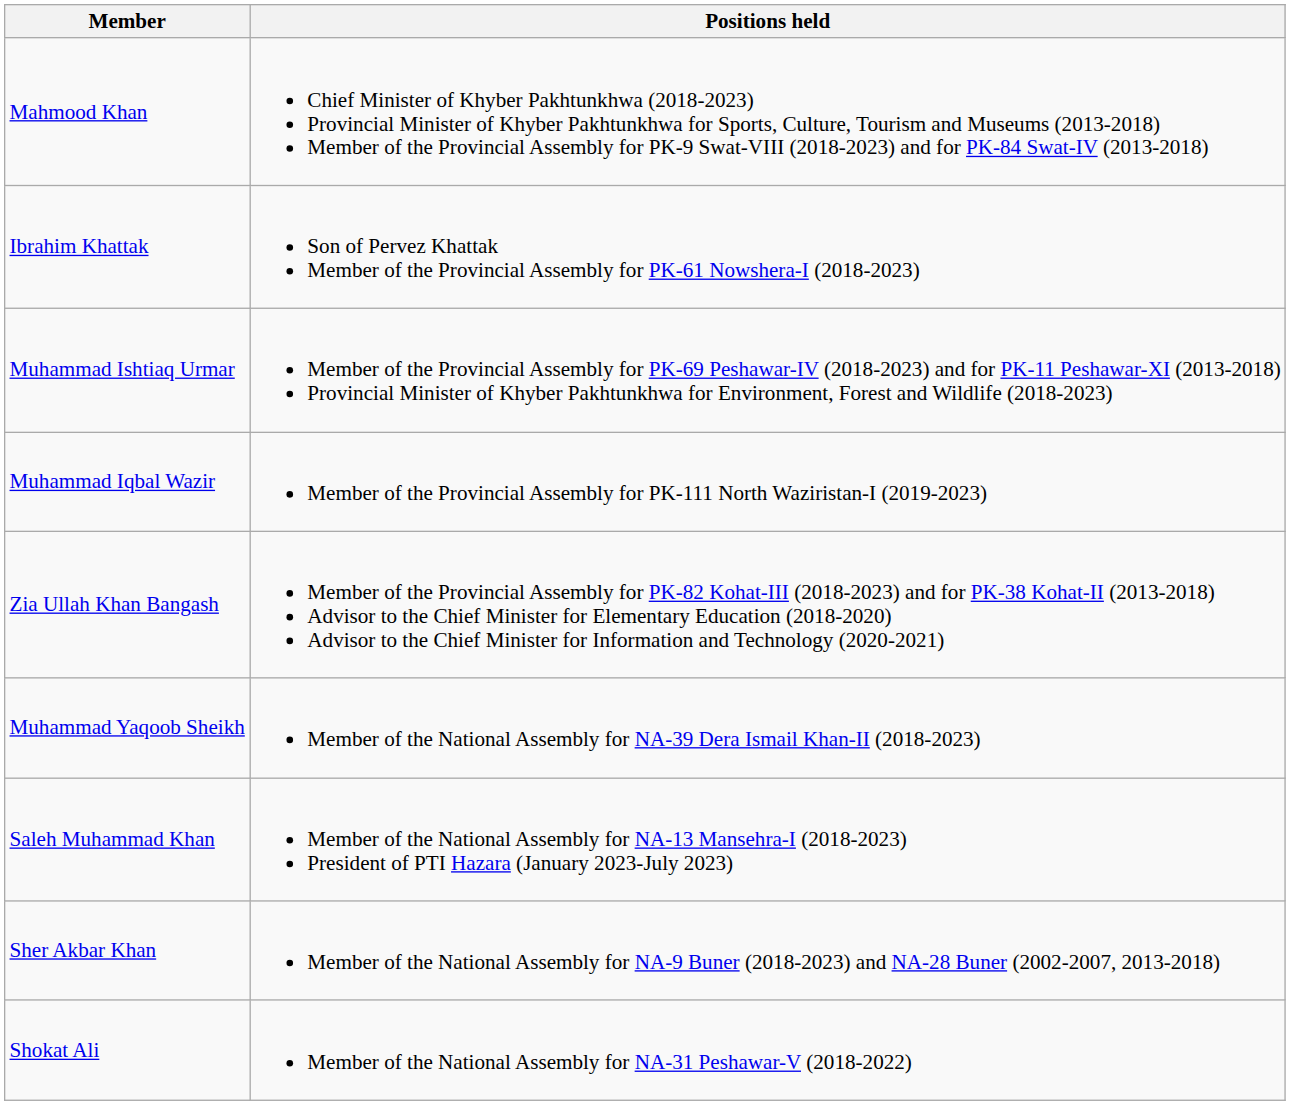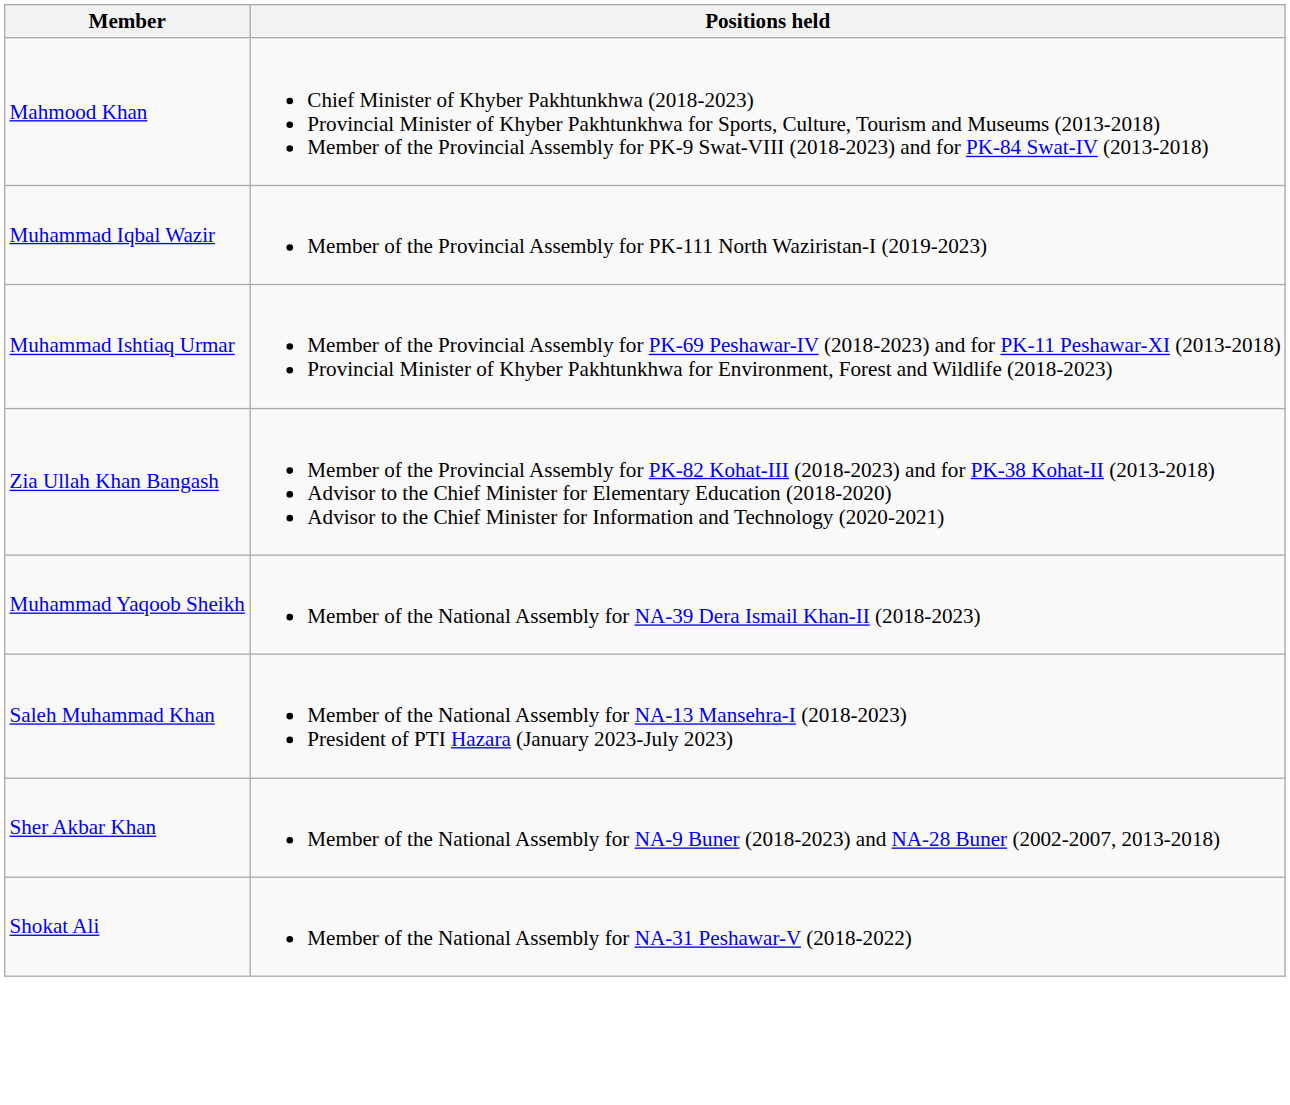 <table class="wikitable" style="text-align:left">
 <tr>
 <th>Member</th>
 <th>Positions held</th>
 </tr>
 <tr>
 <td><a href='#'>Mahmood Khan</a></td>
 <td><br><ul><li>Chief Minister of Khyber Pakhtunkhwa (2018-2023)</li><li>Provincial Minister of Khyber Pakhtunkhwa for Sports, Culture, Tourism and Museums (2013-2018)</li><li>Member of the Provincial Assembly for PK-9 Swat-VIII (2018-2023) and for <a href='#'>PK-84 Swat-IV</a> (2013-2018)</li></ul></td>
 </tr>
 <tr>
-<td><a href='#'>Ibrahim  Khattak</a></td>
-<td><br><ul><li>Son of Pervez Khattak</li><li>Member of the Provincial Assembly for <a href='#'>PK-61 Nowshera-I</a> (2018-2023)</li></ul></td>
+<td><a href='#'>Muhammad Iqbal Wazir</a></td>
+<td><br><ul><li>Member of the Provincial Assembly for PK-111 North Waziristan-I (2019-2023)</li></ul></td>
 </tr>
 <tr>
 <td><a href='#'>Muhammad Ishtiaq Urmar</a></td>
 <td><br><ul><li>Member of the Provincial Assembly for <a href='#'>PK-69 Peshawar-IV</a> (2018-2023) and for <a href='#'>PK-11 Peshawar-XI</a> (2013-2018)</li><li>Provincial Minister of Khyber Pakhtunkhwa for Environment, Forest and Wildlife (2018-2023)</li></ul></td>
-</tr>
-<tr>
-<td><a href='#'>Muhammad Iqbal Wazir</a></td>
-<td><br><ul><li>Member of the Provincial Assembly for PK-111 North Waziristan-I (2019-2023)</li></ul></td>
 </tr>
 <tr>
 <td><a href='#'>Zia Ullah Khan Bangash</a></td>
 <td><br><ul><li>Member of the Provincial Assembly for <a href='#'>PK-82 Kohat-III</a> (2018-2023) and for <a href='#'>PK-38 Kohat-II</a> (2013-2018)</li><li>Advisor to the Chief Minister for Elementary Education (2018-2020)</li><li>Advisor to the Chief Minister for Information and Technology (2020-2021)</li></ul></td>
 </tr>
 <tr>
 <td><a href='#'>Muhammad Yaqoob Sheikh</a></td>
 <td><br><ul><li>Member of the National Assembly for <a href='#'>NA-39 Dera Ismail Khan-II</a> (2018-2023)</li></ul></td>
 </tr>
 <tr>
 <td><a href='#'>Saleh Muhammad Khan</a></td>
 <td><br><ul><li>Member of the National Assembly for <a href='#'>NA-13 Mansehra-I</a> (2018-2023)</li><li>President of PTI <a href='#'>Hazara</a> (January 2023-July 2023)</li></ul></td>
 </tr>
 <tr>
 <td><a href='#'>Sher Akbar Khan</a></td>
 <td><br><ul><li>Member of the National Assembly for <a href='#'>NA-9 Buner</a> (2018-2023) and <a href='#'>NA-28 Buner</a> (2002-2007, 2013-2018)</li></ul></td>
 </tr>
 <tr>
 <td><a href='#'>Shokat Ali</a></td>
 <td><br><ul><li>Member of the National Assembly for <a href='#'>NA-31 Peshawar-V</a> (2018-2022)</li></ul></td>
 </tr>
 </table>
